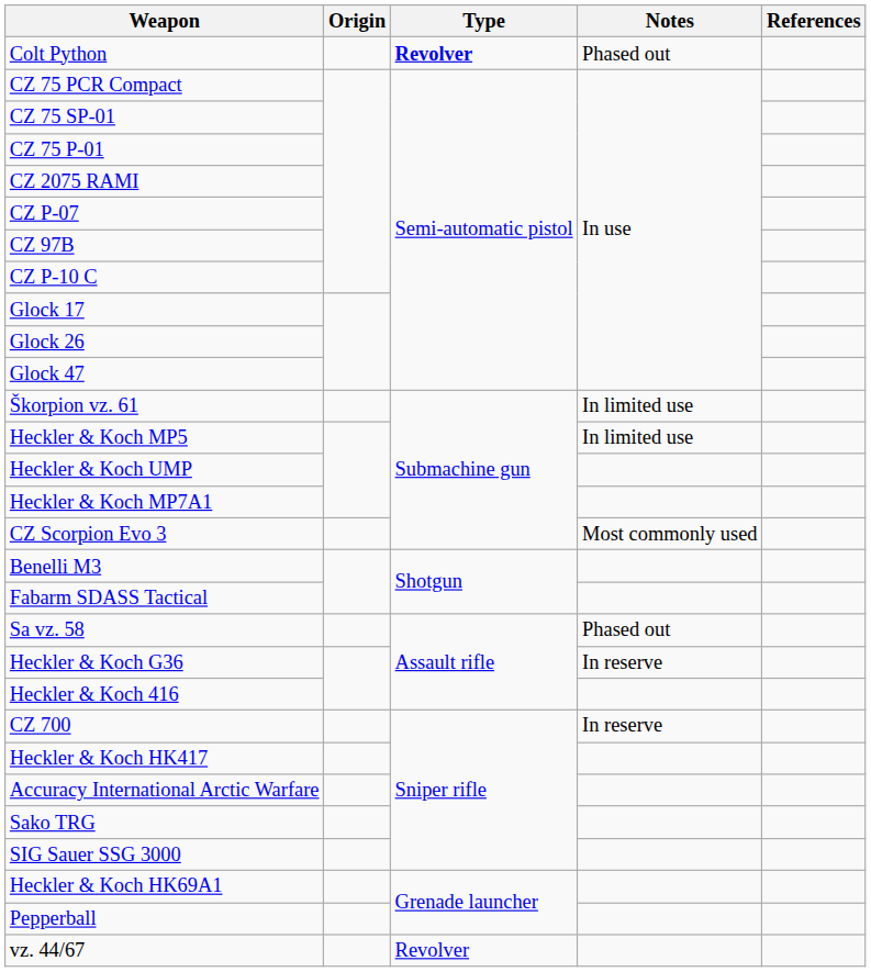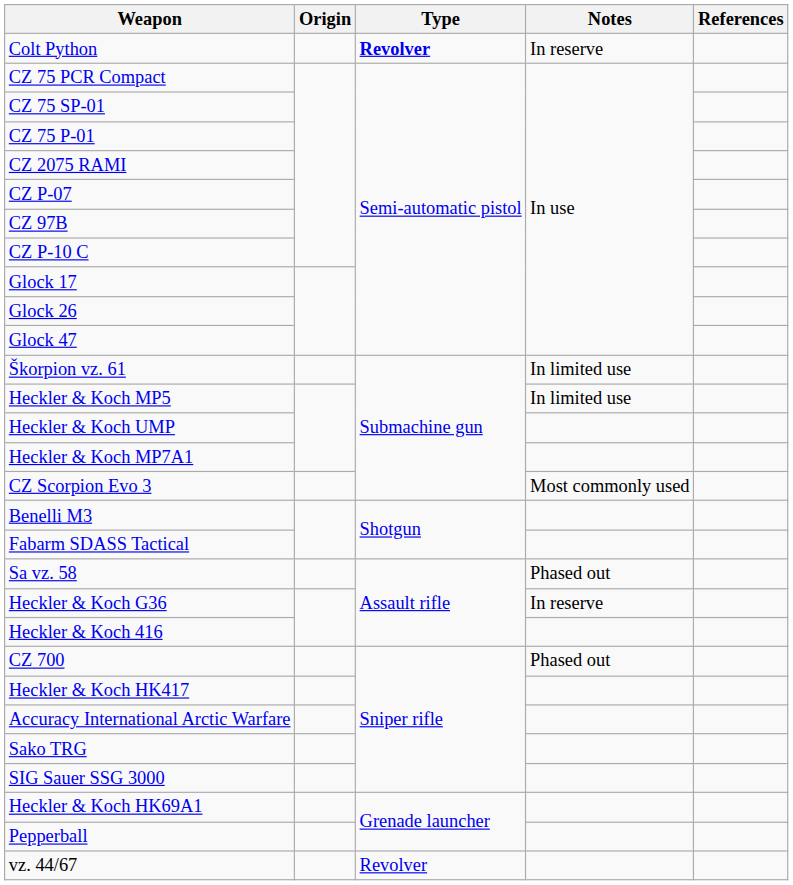 <table class="wikitable">
 <tr>
 <th>Weapon</th>
 <th>Origin</th>
 <th>Type</th>
 <th>Notes</th>
 <th>References</th>
 </tr>
 <tr>
 <td><a href='#'>Colt Python</a></td>
 <td></td>
 <td><strong><a href='#'>Revolver</a></strong></td>
-<td>Phased out</td>
+<td>In reserve</td>
 <td></td>
 </tr>
 <tr>
 <td><a href='#'>CZ 75 PCR Compact</a></td>
 <td rowspan="7"></td>
 <td rowspan="10"><a href='#'>Semi-automatic pistol</a></td>
 <td rowspan="10">In use</td>
 <td></td>
 </tr>
 <tr>
 <td><a href='#'>CZ 75 SP-01</a></td>
 <td></td>
 </tr>
 <tr>
 <td><a href='#'>CZ 75 P-01</a></td>
 <td></td>
 </tr>
 <tr>
 <td><a href='#'>CZ 2075 RAMI</a></td>
 <td></td>
 </tr>
 <tr>
 <td><a href='#'>CZ P-07</a></td>
 <td></td>
 </tr>
 <tr>
 <td><a href='#'>CZ 97B</a></td>
 <td></td>
 </tr>
 <tr>
 <td><a href='#'>CZ P-10 C</a></td>
 <td></td>
 </tr>
 <tr>
 <td><a href='#'>Glock 17</a></td>
 <td rowspan="3"></td>
 <td></td>
 </tr>
 <tr>
 <td><a href='#'>Glock 26</a></td>
 <td></td>
 </tr>
 <tr>
 <td><a href='#'>Glock 47</a></td>
 <td></td>
 </tr>
 <tr>
 <td><a href='#'>Škorpion vz. 61</a></td>
 <td></td>
 <td rowspan="5"><a href='#'>Submachine gun</a></td>
 <td>In limited use</td>
 <td></td>
 </tr>
 <tr>
 <td><a href='#'>Heckler & Koch MP5</a></td>
 <td rowspan="3"></td>
 <td>In limited use</td>
 <td></td>
 </tr>
 <tr>
 <td><a href='#'>Heckler & Koch UMP</a></td>
 <td></td>
 <td></td>
 </tr>
 <tr>
 <td><a href='#'>Heckler & Koch MP7A1</a></td>
 <td></td>
 <td></td>
 </tr>
 <tr>
 <td><a href='#'>CZ Scorpion Evo 3</a></td>
 <td></td>
 <td>Most commonly used</td>
 <td></td>
 </tr>
 <tr>
 <td><a href='#'>Benelli M3</a></td>
 <td rowspan="2"></td>
 <td rowspan="2"><a href='#'>Shotgun</a></td>
 <td></td>
 <td></td>
 </tr>
 <tr>
 <td><a href='#'>Fabarm SDASS Tactical</a></td>
 <td></td>
 <td></td>
 </tr>
 <tr>
 <td><a href='#'>Sa vz. 58</a></td>
 <td></td>
 <td rowspan="3"><a href='#'>Assault rifle</a></td>
 <td>Phased out</td>
 <td></td>
 </tr>
 <tr>
 <td><a href='#'>Heckler & Koch G36</a></td>
 <td rowspan="2"></td>
 <td>In reserve</td>
 <td></td>
 </tr>
 <tr>
 <td><a href='#'>Heckler & Koch 416</a></td>
 <td></td>
 <td></td>
 </tr>
 <tr>
 <td><a href='#'>CZ 700</a></td>
 <td></td>
 <td rowspan="5"><a href='#'>Sniper rifle</a></td>
-<td>In reserve</td>
+<td>Phased out</td>
 <td></td>
 </tr>
 <tr>
 <td><a href='#'>Heckler & Koch HK417</a></td>
 <td></td>
 <td></td>
 <td></td>
 </tr>
 <tr>
 <td><a href='#'>Accuracy International Arctic Warfare</a></td>
 <td></td>
 <td></td>
 <td></td>
 </tr>
 <tr>
 <td><a href='#'>Sako TRG</a></td>
 <td></td>
 <td></td>
 <td></td>
 </tr>
 <tr>
 <td><a href='#'>SIG Sauer SSG 3000</a></td>
 <td></td>
 <td></td>
 <td></td>
 </tr>
 <tr>
 <td><a href='#'>Heckler & Koch HK69A1</a></td>
 <td></td>
 <td rowspan="2"><a href='#'>Grenade launcher</a></td>
 <td></td>
 <td></td>
 </tr>
 <tr>
 <td><a href='#'>Pepperball</a></td>
 <td></td>
 <td></td>
 <td></td>
 </tr>
 <tr>
 <td>vz. 44/67</td>
 <td></td>
 <td><a href='#'>Revolver</a></td>
 <td></td>
 <td></td>
 </tr>
 </table>
